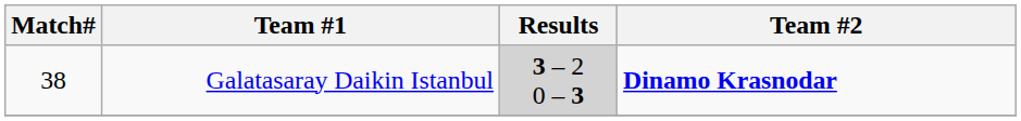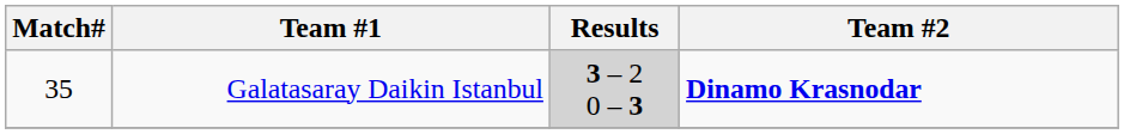 <table class="wikitable" style="border-collapse: collapse;">
 <tr>
 <th>Match#</th>
 <th align="right" width="240">Team #1</th>
 <th>  Results  </th>
 <th align="left" width="240">Team #2</th>
 </tr>
 <tr>
-<td align="center">38</td>
+<td align="center">35</td>
 <td align="right"><a href='#'>Galatasaray Daikin Istanbul</a> </td>
 <td align="center" style="background: lightgrey;"><strong>3</strong> – 2  <br> 0 – <strong>3</strong></td>
 <td> <strong><a href='#'>Dinamo Krasnodar</a></strong></td>
 </tr>
 <tr>
 </tr>
 </table>
